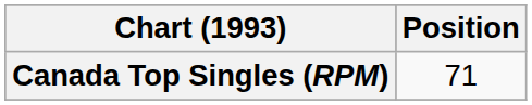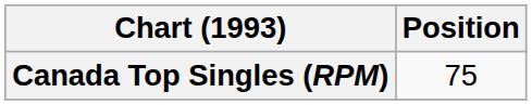 <table class="wikitable plainrowheaders" style="text-align:center">
 <tr>
 <th>Chart (1993)</th>
 <th>Position</th>
 </tr>
 <tr>
 <th scope="row">Canada Top Singles (<em>RPM</em>)</th>
-<td>71</td>
+<td>75</td>
 </tr>
 </table>
